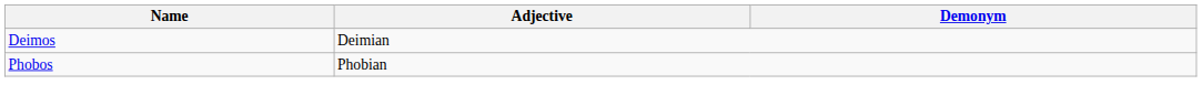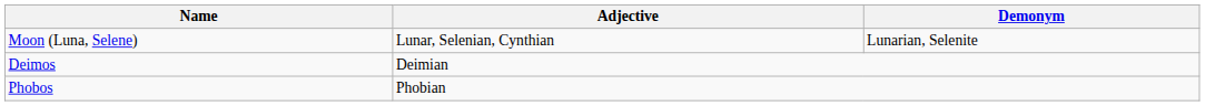 <table class="wikitable" width="100%">
 <tr>
 <th>Name</th>
 <th>Adjective</th>
 <th><a href='#'>Demonym</a></th>
+</tr>
+<tr>
+<td><a href='#'>Moon</a> (Luna, <a href='#'>Selene</a>)</td>
+<td>Lunar, Selenian, Cynthian</td>
+<td>Lunarian, Selenite</td>
 </tr>
 <tr>
 <td><a href='#'>Deimos</a></td>
 <td colspan=2>Deimian</td>
 </tr>
 <tr>
 <td><a href='#'>Phobos</a></td>
 <td colspan=2>Phobian</td>
 </tr>
 </table>
